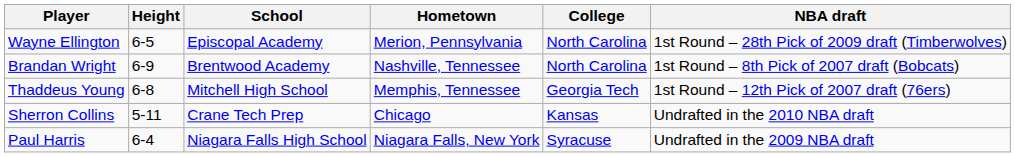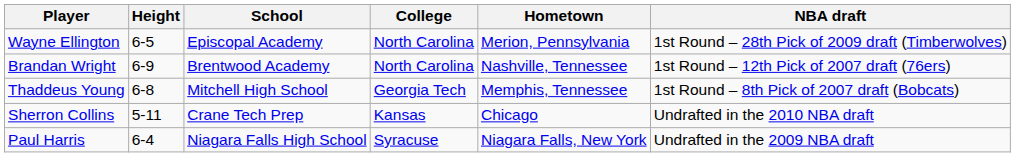 <table class="wikitable">
 <tr>
 <th>Player</th>
 <th>Height</th>
 <th>School</th>
+<th>College</th>
 <th>Hometown</th>
-<th>College</th>
 <th>NBA draft</th>
 </tr>
 <tr>
 <td><a href='#'>Wayne Ellington</a></td>
 <td>6-5</td>
 <td><a href='#'>Episcopal Academy</a></td>
+<td><a href='#'>North Carolina</a></td>
 <td><a href='#'>Merion, Pennsylvania</a></td>
-<td><a href='#'>North Carolina</a></td>
 <td>1st Round – <a href='#'>28th Pick of 2009 draft</a> (<a href='#'>Timberwolves</a>)</td>
 </tr>
 <tr>
 <td><a href='#'>Brandan Wright</a></td>
 <td>6-9</td>
 <td><a href='#'>Brentwood Academy</a></td>
+<td><a href='#'>North Carolina</a></td>
 <td><a href='#'>Nashville, Tennessee</a></td>
-<td><a href='#'>North Carolina</a></td>
-<td>1st Round – <a href='#'>8th Pick of 2007 draft</a> (<a href='#'>Bobcats</a>)</td>
+<td>1st Round – <a href='#'>12th Pick of 2007 draft</a> (<a href='#'>76ers</a>)</td>
 </tr>
 <tr>
 <td><a href='#'>Thaddeus Young</a></td>
 <td>6-8</td>
 <td><a href='#'>Mitchell High School</a></td>
+<td><a href='#'>Georgia Tech</a></td>
 <td><a href='#'>Memphis, Tennessee</a></td>
-<td><a href='#'>Georgia Tech</a></td>
-<td>1st Round – <a href='#'>12th Pick of 2007 draft</a> (<a href='#'>76ers</a>)</td>
+<td>1st Round – <a href='#'>8th Pick of 2007 draft</a> (<a href='#'>Bobcats</a>)</td>
 </tr>
 <tr>
 <td><a href='#'>Sherron Collins</a></td>
 <td>5-11</td>
 <td><a href='#'>Crane Tech Prep</a></td>
+<td><a href='#'>Kansas</a></td>
 <td><a href='#'>Chicago</a></td>
-<td><a href='#'>Kansas</a></td>
 <td>Undrafted in the <a href='#'>2010 NBA draft</a></td>
 </tr>
 <tr>
 <td><a href='#'>Paul Harris</a></td>
 <td>6-4</td>
 <td><a href='#'>Niagara Falls High School</a></td>
+<td><a href='#'>Syracuse</a></td>
 <td><a href='#'>Niagara Falls, New York</a></td>
-<td><a href='#'>Syracuse</a></td>
 <td>Undrafted in the <a href='#'>2009 NBA draft</a></td>
 </tr>
 </table>
